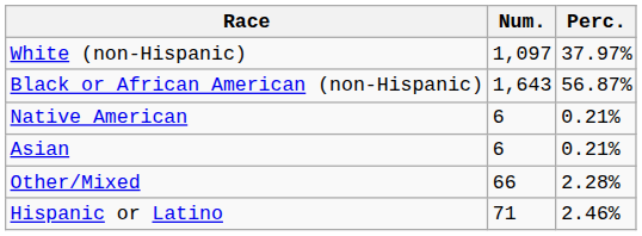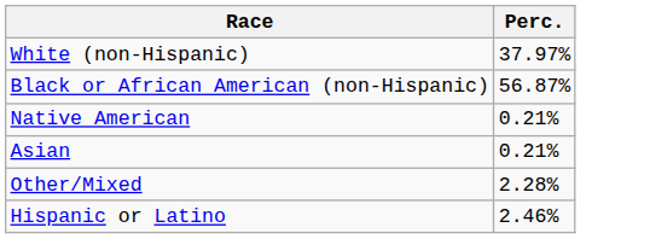 <table class="wikitable">
 <tr>
 <th>Race</th>
-<th>Num.</th>
 <th>Perc.</th>
 </tr>
 <tr>
 <td><a href='#'>White</a> (non-Hispanic)</td>
-<td>1,097</td>
 <td>37.97%</td>
 </tr>
 <tr>
 <td><a href='#'>Black or African American</a> (non-Hispanic)</td>
-<td>1,643</td>
 <td>56.87%</td>
 </tr>
 <tr>
 <td><a href='#'>Native American</a></td>
-<td>6</td>
 <td>0.21%</td>
 </tr>
 <tr>
 <td><a href='#'>Asian</a></td>
-<td>6</td>
 <td>0.21%</td>
 </tr>
 <tr>
 <td><a href='#'>Other/Mixed</a></td>
-<td>66</td>
 <td>2.28%</td>
 </tr>
 <tr>
 <td><a href='#'>Hispanic</a> or <a href='#'>Latino</a></td>
-<td>71</td>
 <td>2.46%</td>
 </tr>
 </table>
